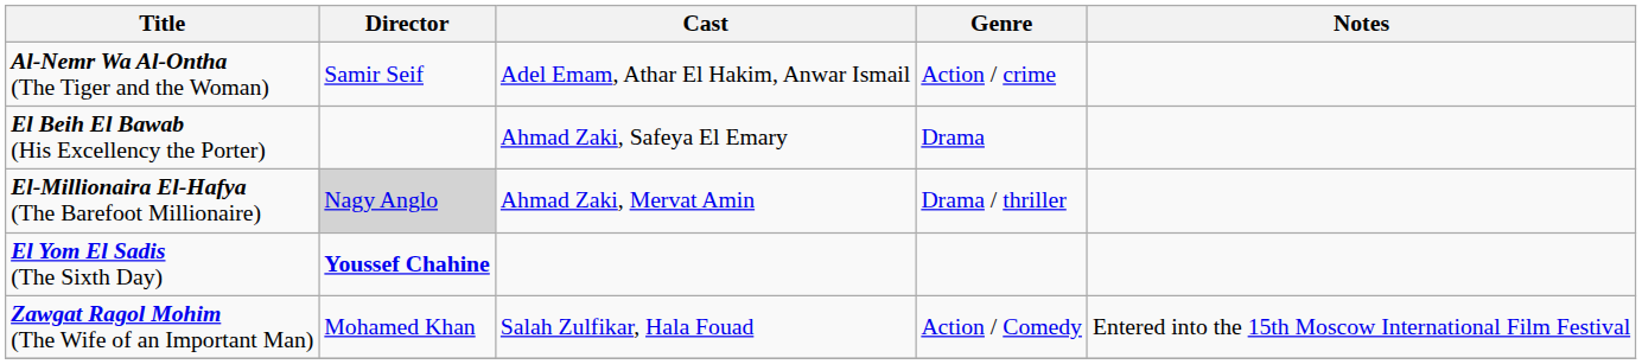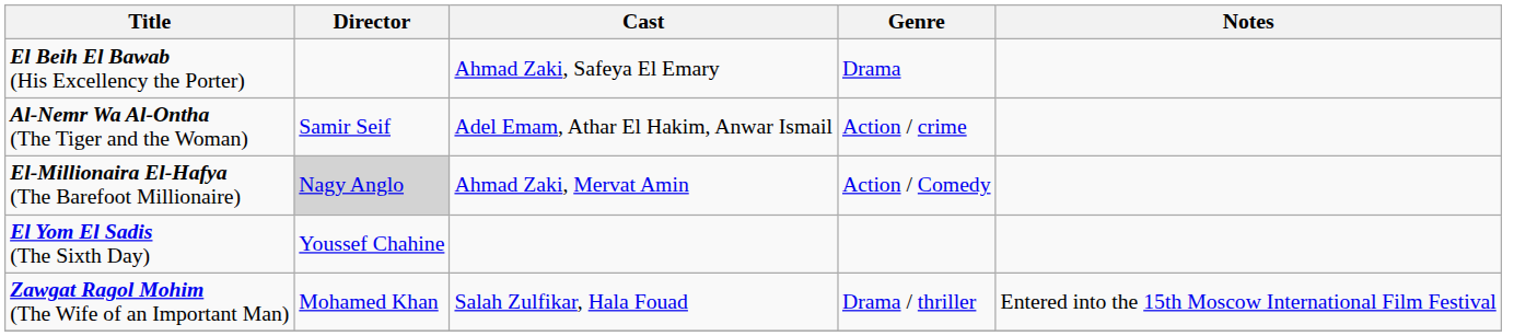 <table class="wikitable">
 <tr>
 <th>Title</th>
 <th>Director</th>
 <th>Cast</th>
 <th>Genre</th>
 <th>Notes</th>
 </tr>
 <tr>
+<td><strong><em>El Beih El Bawab</em></strong><br>(His Excellency the Porter)</td>
+<td></td>
+<td><a href='#'>Ahmad Zaki</a>, Safeya El Emary</td>
+<td><a href='#'>Drama</a></td>
+<td></td>
+</tr>
+<tr>
 <td><strong><em>Al-Nemr Wa Al-Ontha </em></strong><br>(The Tiger and the Woman)</td>
 <td><a href='#'>Samir Seif</a></td>
 <td><a href='#'>Adel Emam</a>, Athar El Hakim, Anwar Ismail</td>
 <td><a href='#'>Action</a> / <a href='#'>crime</a></td>
 <td></td>
 </tr>
 <tr>
-<td><strong><em>El Beih El Bawab</em></strong><br>(His Excellency the Porter)</td>
-<td></td>
-<td><a href='#'>Ahmad Zaki</a>, Safeya El Emary</td>
-<td><a href='#'>Drama</a></td>
-<td></td>
-</tr>
-<tr>
 <td><strong><em>El-Millionaira El-Hafya</em></strong><br>(The Barefoot Millionaire)</td>
 <td style="background: lightgrey;"><a href='#'>Nagy Anglo</a></td>
 <td><a href='#'>Ahmad Zaki</a>, <a href='#'>Mervat Amin</a></td>
-<td><a href='#'>Drama</a> / <a href='#'>thriller</a></td>
+<td><a href='#'>Action</a> / <a href='#'>Comedy</a></td>
 <td></td>
 </tr>
 <tr>
 <td><strong><em><a href='#'>El Yom El Sadis</a></em></strong><br>(The Sixth Day)</td>
-<td><strong><a href='#'>Youssef Chahine</a></strong></td>
+<td><a href='#'>Youssef Chahine</a></td>
 <td></td>
 <td></td>
 <td></td>
 </tr>
 <tr>
 <td><strong><em><a href='#'>Zawgat Ragol Mohim</a></em></strong><br>(The Wife of an Important Man)</td>
 <td><a href='#'>Mohamed Khan</a></td>
 <td><a href='#'>Salah Zulfikar</a>, <a href='#'>Hala Fouad</a></td>
-<td><a href='#'>Action</a> / <a href='#'>Comedy</a></td>
+<td><a href='#'>Drama</a> / <a href='#'>thriller</a></td>
 <td>Entered into the <a href='#'>15th Moscow International Film Festival</a></td>
 </tr>
 <tr>
 </tr>
 </table>
